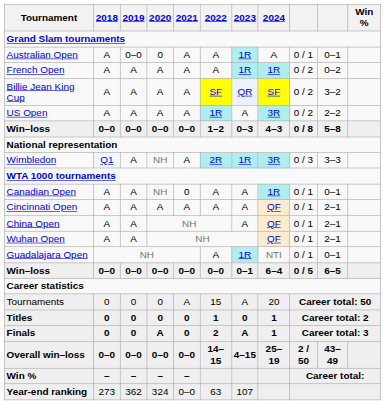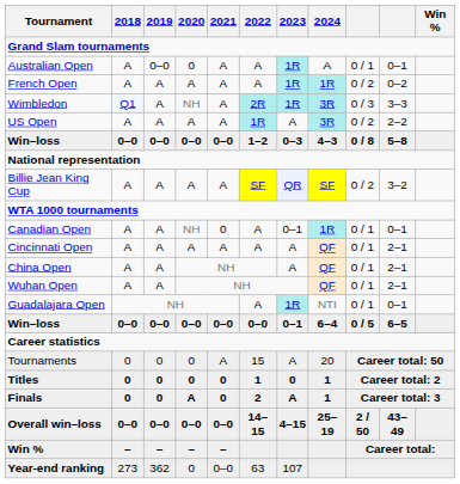 <table class="wikitable nowrap" style="text-align:center">
 <tr>
 <th>Tournament</th>
 <th><a href='#'>2018</a></th>
 <th><a href='#'>2019</a></th>
 <th><a href='#'>2020</a></th>
 <th><a href='#'>2021</a></th>
 <th><a href='#'>2022</a></th>
 <th><a href='#'>2023</a></th>
 <th><a href='#'>2024</a></th>
 <th></th>
 <th></th>
 <th>Win %</th>
 </tr>
 <tr>
 <td colspan="11" align="left"><strong><a href='#'>Grand Slam tournaments</a></strong></td>
 </tr>
 <tr>
 <td align="left"><a href='#'>Australian Open</a></td>
 <td>A</td>
 <td>0–0</td>
 <td>0</td>
 <td>A</td>
 <td>A</td>
 <td bgcolor="afeeee"><a href='#'>1R</a></td>
 <td>A</td>
 <td>0 / 1</td>
 <td>0–1</td>
 <td></td>
 </tr>
 <tr>
 <td align="left"><a href='#'>French Open</a></td>
 <td>A</td>
 <td>A</td>
 <td>A</td>
 <td>A</td>
 <td>A</td>
 <td bgcolor="afeeee"><a href='#'>1R</a></td>
 <td bgcolor="afeeee"><a href='#'>1R</a></td>
 <td>0 / 2</td>
 <td>0–2</td>
 <td></td>
 </tr>
 <tr>
-<td align="left"><a href='#'>Billie Jean King Cup</a></td>
+<td align="left"><a href='#'>Wimbledon</a></td>
+<td bgcolor="f0f8ff"><a href='#'>Q1</a></td>
 <td>A</td>
+<td style="color:#767676;">NH</td>
 <td>A</td>
-<td>A</td>
-<td>A</td>
-<td bgcolor="yellow"><a href='#'>SF</a></td>
-<td bgcolor="ecf2ff"><a href='#'>QR</a></td>
-<td bgcolor="yellow"><a href='#'>SF</a></td>
-<td>0 / 2</td>
-<td>3–2</td>
+<td bgcolor="afeeee"><a href='#'>2R</a></td>
+<td bgcolor="afeeee"><a href='#'>1R</a></td>
+<td bgcolor="afeeee"><a href='#'>3R</a></td>
+<td>0 / 3</td>
+<td>3–3</td>
 <td></td>
 </tr>
 <tr>
 <td align="left"><a href='#'>US Open</a></td>
 <td>A</td>
 <td>A</td>
 <td>A</td>
 <td>A</td>
 <td bgcolor="afeeee"><a href='#'>1R</a></td>
 <td>A</td>
 <td bgcolor="afeeee"><a href='#'>3R</a></td>
 <td>0 / 2</td>
 <td>2–2</td>
 <td></td>
 </tr>
 <tr style="background:#efefef;font-weight:bold">
 <td align="left">Win–loss</td>
 <td>0–0</td>
 <td>0–0</td>
 <td>0–0</td>
 <td>0–0</td>
 <td>1–2</td>
 <td>0–3</td>
 <td>4–3</td>
 <td>0 / 8</td>
 <td>5–8</td>
 <td></td>
 </tr>
 <tr>
 <td colspan="11" align="left"><strong>National representation</strong></td>
 </tr>
 <tr>
-<td align="left"><a href='#'>Wimbledon</a></td>
-<td bgcolor="f0f8ff"><a href='#'>Q1</a></td>
+<td align="left"><a href='#'>Billie Jean King Cup</a></td>
 <td>A</td>
-<td style="color:#767676;">NH</td>
 <td>A</td>
-<td bgcolor="afeeee"><a href='#'>2R</a></td>
-<td bgcolor="afeeee"><a href='#'>1R</a></td>
-<td bgcolor="afeeee"><a href='#'>3R</a></td>
-<td>0 / 3</td>
-<td>3–3</td>
+<td>A</td>
+<td>A</td>
+<td bgcolor="yellow"><a href='#'>SF</a></td>
+<td bgcolor="ecf2ff"><a href='#'>QR</a></td>
+<td bgcolor="yellow"><a href='#'>SF</a></td>
+<td>0 / 2</td>
+<td>3–2</td>
 <td></td>
 </tr>
 <tr>
 <td colspan="11" align="left"><strong><a href='#'>WTA 1000 tournaments</a></strong></td>
 </tr>
 <tr>
 <td align=left><a href='#'>Canadian Open</a></td>
 <td>A</td>
 <td>A</td>
 <td style=color:#767676>NH</td>
 <td>0</td>
 <td>A</td>
-<td>A</td>
+<td>0–1</td>
 <td bgcolor="afeeee"><a href='#'>1R</a></td>
 <td>0 / 1</td>
 <td>0–1</td>
 <td></td>
 </tr>
 <tr>
 <td align=left><a href='#'>Cincinnati Open</a></td>
 <td>A</td>
 <td>A</td>
 <td>A</td>
 <td>A</td>
 <td>A</td>
 <td>A</td>
 <td bgcolor="ffebcd"><a href='#'>QF</a></td>
 <td>0 / 1</td>
 <td>2–1</td>
 <td></td>
 </tr>
 <tr>
 <td align=left><a href='#'>China Open</a></td>
 <td>A</td>
 <td>A</td>
 <td colspan="3" style=color:#767676>NH</td>
 <td>A</td>
 <td bgcolor="ffebcd"><a href='#'>QF</a></td>
 <td>0 / 1</td>
 <td>2–1</td>
 <td></td>
 </tr>
 <tr>
 <td align=left><a href='#'>Wuhan Open</a></td>
 <td>A</td>
 <td>A</td>
 <td colspan="4" style=color:#767676>NH</td>
 <td bgcolor="ffebcd"><a href='#'>QF</a></td>
 <td>0 / 1</td>
 <td>2–1</td>
 <td></td>
 </tr>
 <tr>
 <td align=left><a href='#'>Guadalajara Open</a></td>
 <td colspan="4" style=color:#767676>NH</td>
 <td>A</td>
 <td bgcolor="afeeee"><a href='#'>1R</a></td>
 <td style=color:#767676>NTI</td>
 <td>0 / 1</td>
 <td>0–1</td>
 <td></td>
 </tr>
 <tr style="font-weight:bold; background:#efefef;">
 <td style=text-align:left>Win–loss</td>
 <td>0–0</td>
 <td>0–0</td>
 <td>0–0</td>
 <td>0–0</td>
 <td>0–0</td>
 <td>0–1</td>
 <td>6–4</td>
 <td>0 / 5</td>
 <td>6–5</td>
 <td></td>
 </tr>
 <tr>
 <td colspan="11" align="left"><strong>Career statistics</strong></td>
 </tr>
 <tr bgcolor="efefef">
 <td align="left">Tournaments</td>
 <td>0</td>
 <td>0</td>
 <td>0</td>
 <td>A</td>
 <td>15</td>
 <td>A</td>
 <td>20</td>
 <td colspan="3"><strong>Career total: 50</strong></td>
 </tr>
 <tr style="background:#efefef;font-weight:bold">
 <td align="left">Titles</td>
 <td>0</td>
 <td>0</td>
 <td>0</td>
 <td>0</td>
 <td>1</td>
 <td>0</td>
 <td>1</td>
 <td colspan="3">Career total: 2</td>
 </tr>
 <tr style="background:#efefef;font-weight:bold">
 <td align="left">Finals</td>
 <td>0</td>
 <td>0</td>
 <td>A</td>
 <td>0</td>
 <td>2</td>
 <td>A</td>
 <td>1</td>
 <td colspan="3">Career total: 3</td>
 </tr>
 <tr style="background:#efefef;font-weight:bold">
 <td align="left">Overall win–loss</td>
 <td>0–0</td>
 <td>0–0</td>
 <td>0–0</td>
 <td>0–0</td>
 <td>14–15</td>
 <td>4–15</td>
 <td>25–19</td>
 <td>2 / 50</td>
 <td>43–49</td>
 <td></td>
 </tr>
 <tr style="background:#efefef;font-weight:bold">
 <td align="left">Win %</td>
 <td>–</td>
 <td>–</td>
 <td>–</td>
 <td>–</td>
 <td></td>
 <td></td>
 <td></td>
 <td colspan="3">Career total: </td>
 </tr>
 <tr bgcolor="efefef">
 <td align="left"><strong>Year-end ranking</strong></td>
 <td>273</td>
 <td>362</td>
-<td>324</td>
+<td>0</td>
 <td>0–0</td>
 <td>63</td>
 <td>107</td>
 <td></td>
 <td colspan="3"></td>
 </tr>
 </table>
